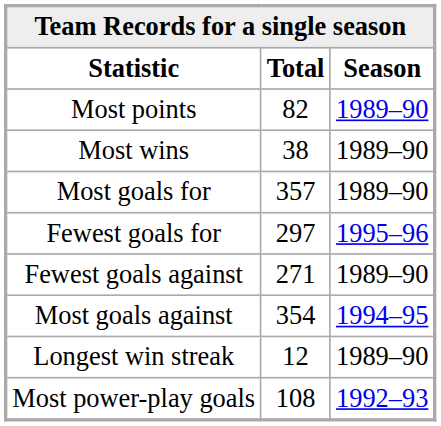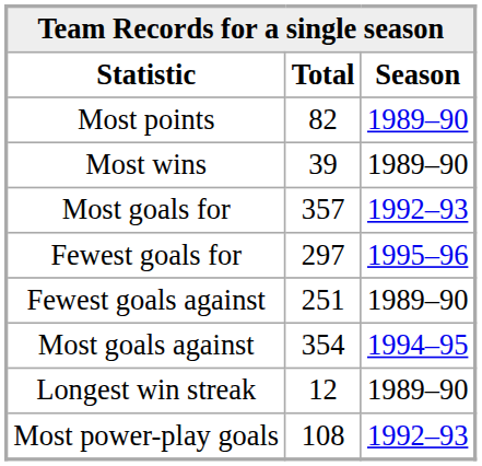 <table align=left border="1" cellpadding="3" cellspacing="1" bgcolor="#ffffff" style="border: 2px #aaaaaa solid; border-collapse: collapse;">
 <tr>
 <td align="center" bgcolor="#eeeeee" colspan=3 style="border-bottom:1px #aaaaaa solid;"><strong>Team Records for a single season</strong></td>
 </tr>
 <tr>
 <th>Statistic</th>
 <th>Total</th>
 <th>Season</th>
 </tr>
 <tr align="center">
 <td>Most points</td>
 <td>82</td>
 <td><a href='#'>1989–90</a></td>
 </tr>
 <tr align="center">
 <td>Most wins</td>
-<td>38</td>
+<td>39</td>
 <td>1989–90</td>
 </tr>
 <tr align="center">
 <td>Most goals for</td>
 <td>357</td>
-<td>1989–90</td>
+<td><a href='#'>1992–93</a></td>
 </tr>
 <tr align="center">
 <td>Fewest goals for</td>
 <td>297</td>
 <td><a href='#'>1995–96</a></td>
 </tr>
 <tr align="center">
 <td>Fewest goals against</td>
-<td>271</td>
+<td>251</td>
 <td>1989–90</td>
 </tr>
 <tr align="center">
 <td>Most goals against</td>
 <td>354</td>
 <td><a href='#'>1994–95</a></td>
 </tr>
 <tr align="center">
 <td>Longest win streak</td>
 <td>12</td>
 <td>1989–90</td>
 </tr>
 <tr align="center">
 <td>Most power-play goals</td>
 <td>108</td>
 <td><a href='#'>1992–93</a></td>
 </tr>
 </table>
